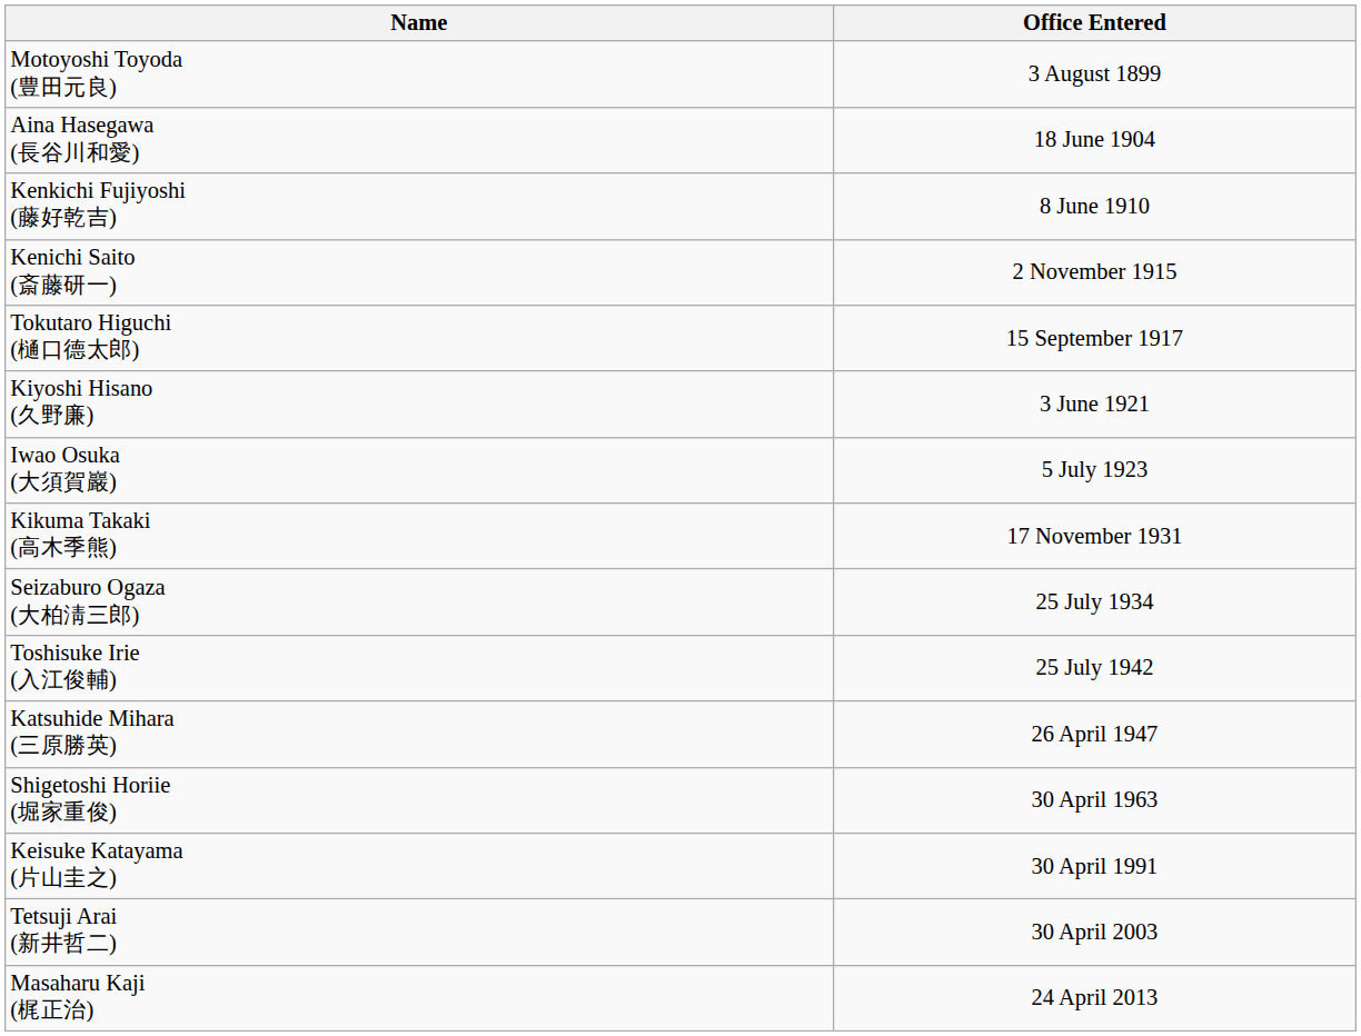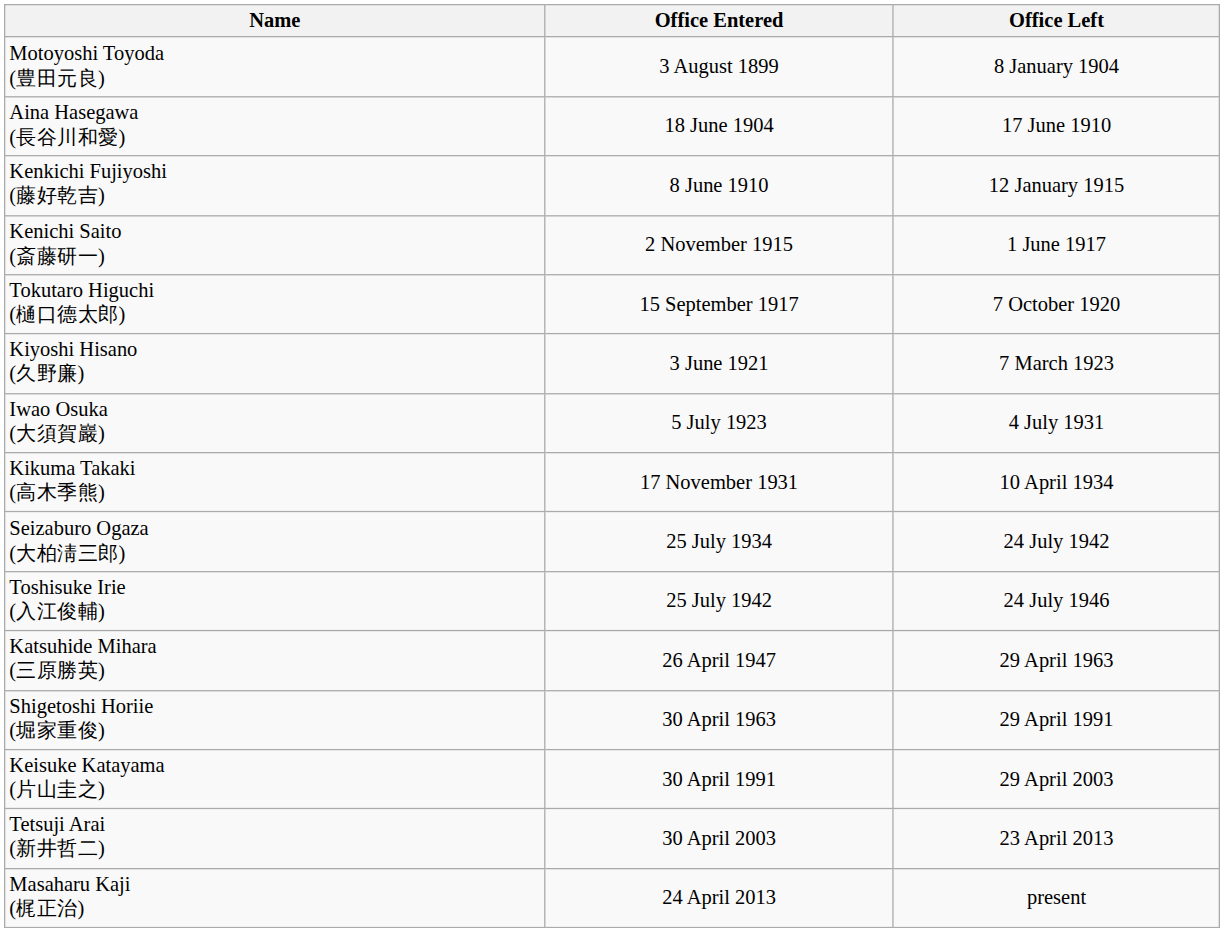 <table width=60% class="wikitable mw-collapsible mw-collapsed">
 <tr>
 <th width=10%>Name</th>
 <th width=6%>Office Entered</th>
+<th width=6%>Office Left</th>
 </tr>
 <tr>
 <td align="left">Motoyoshi Toyoda<br>(豊田元良)<br></td>
 <td align="center">3 August 1899</td>
+<td align="center">8 January 1904</td>
 </tr>
 <tr>
 <td align="left">Aina Hasegawa<br>(長谷川和愛)<br></td>
 <td align="center">18 June 1904</td>
+<td align="center">17 June 1910</td>
 </tr>
 <tr>
 <td align="left">Kenkichi Fujiyoshi<br>(藤好乾吉)<br></td>
 <td align="center">8 June 1910</td>
+<td align="center">12 January 1915</td>
 </tr>
 <tr>
 <td align="left">Kenichi Saito<br>(斎藤研一)<br></td>
 <td align="center">2 November 1915</td>
+<td align="center">1 June 1917</td>
 </tr>
 <tr>
 <td align="left">Tokutaro Higuchi<br>(樋口德太郎)<br></td>
 <td align="center">15 September 1917</td>
+<td align="center">7 October 1920</td>
 </tr>
 <tr>
 <td align="left">Kiyoshi Hisano<br>(久野廉)<br></td>
 <td align="center">3 June 1921</td>
+<td align="center">7 March 1923</td>
 </tr>
 <tr>
 <td align="left">Iwao Osuka<br>(大須賀巖)<br></td>
 <td align="center">5 July 1923</td>
+<td align="center">4 July 1931</td>
 </tr>
 <tr>
 <td align="left">Kikuma Takaki<br>(高木季熊)<br></td>
 <td align="center">17 November 1931</td>
+<td align="center">10 April 1934</td>
 </tr>
 <tr>
 <td align="left">Seizaburo Ogaza<br>(大柏淸三郎)<br></td>
 <td align="center">25 July 1934</td>
+<td align="center">24 July 1942</td>
 </tr>
 <tr>
 <td align="left">Toshisuke Irie<br>(入江俊輔)<br></td>
 <td align="center">25 July 1942</td>
+<td align="center">24 July 1946</td>
 </tr>
 <tr>
 <td align="left">Katsuhide Mihara<br>(三原勝英)<br></td>
 <td align="center">26 April 1947</td>
+<td align="center">29 April 1963</td>
 </tr>
 <tr>
 <td align="left">Shigetoshi Horiie<br>(堀家重俊)<br></td>
 <td align="center">30 April 1963</td>
+<td align="center">29 April 1991</td>
 </tr>
 <tr>
 <td align="left">Keisuke Katayama<br>(片山圭之)<br></td>
 <td align="center">30 April 1991</td>
+<td align="center">29 April 2003</td>
 </tr>
 <tr>
 <td align="left">Tetsuji Arai<br>(新井哲二)<br></td>
 <td align="center">30 April 2003</td>
+<td align="center">23 April 2013</td>
 </tr>
 <tr>
 <td align="left">Masaharu Kaji<br>(梶正治)<br></td>
 <td align="center">24 April 2013</td>
+<td align="center">present</td>
 </tr>
 </table>
